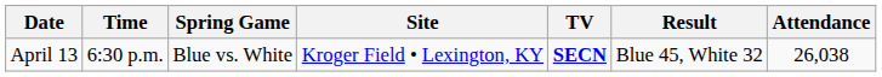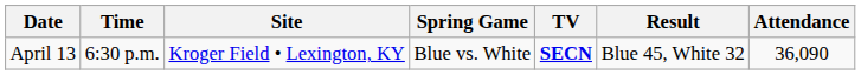 <table class="wikitable" style="font-size:95%;">
 <tr>
 <th>Date</th>
 <th>Time</th>
+<th>Site</th>
 <th>Spring Game</th>
-<th>Site</th>
 <th>TV</th>
 <th>Result</th>
 <th>Attendance</th>
 </tr>
 <tr>
 <td>April 13</td>
 <td>6:30 p.m.</td>
+<td><a href='#'>Kroger Field</a> • <a href='#'>Lexington, KY</a></td>
 <td>Blue vs. White</td>
-<td><a href='#'>Kroger Field</a> • <a href='#'>Lexington, KY</a></td>
 <td><strong><a href='#'>SECN</a></strong></td>
 <td>Blue 45, White 32</td>
-<td align=center>26,038</td>
+<td align=center>36,090</td>
 </tr>
 </table>
